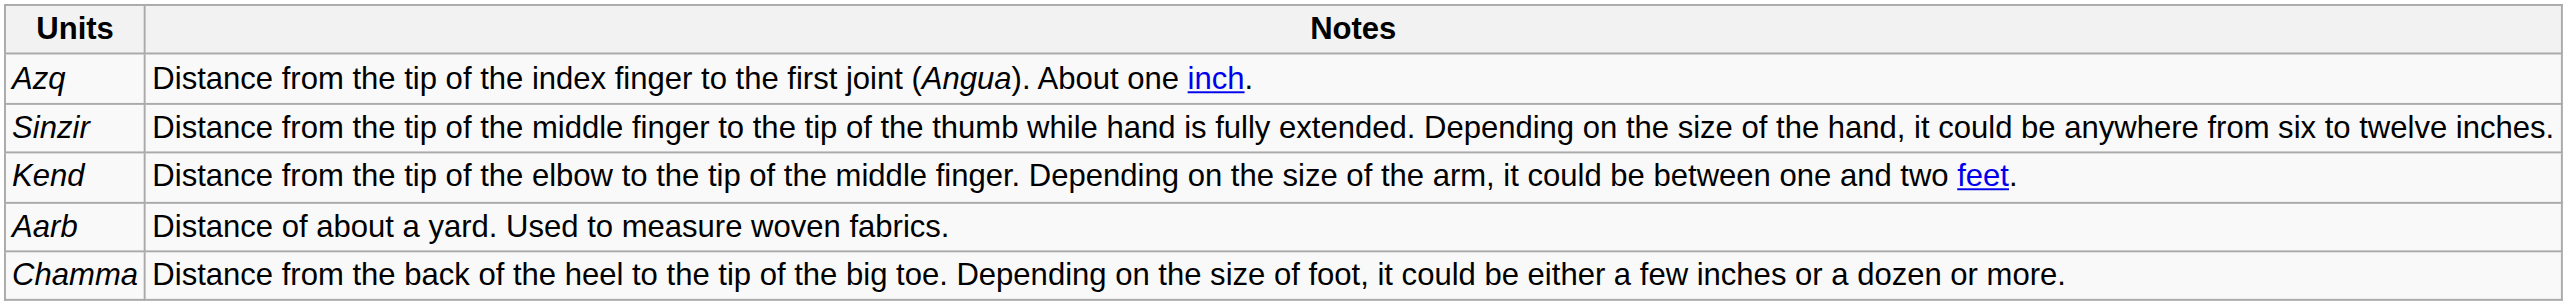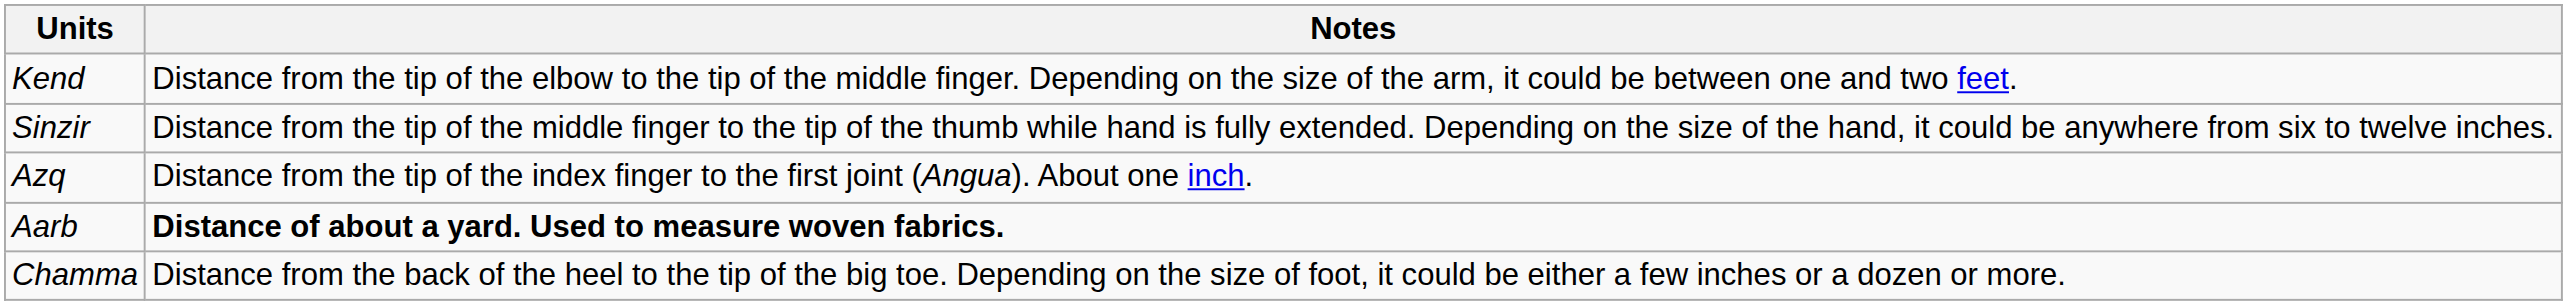 <table class="wikitable">
 <tr>
 <th>Units</th>
 <th>Notes</th>
 </tr>
 <tr>
-<td><em>Azq</em></td>
-<td>Distance from the tip of the index finger to the first joint (<em>Angua</em>). About one <a href='#'>inch</a>.</td>
+<td><em>Kend</em></td>
+<td>Distance from the tip of the elbow to the tip of the middle finger. Depending on the size of the arm, it could be between one and two <a href='#'>feet</a>.</td>
 </tr>
 <tr>
 <td><em>Sinzir</em></td>
 <td>Distance from the tip of the middle finger to the tip of the thumb while hand is fully extended. Depending on the size of the hand, it could be anywhere from six to twelve inches.</td>
 </tr>
 <tr>
-<td><em>Kend</em></td>
-<td>Distance from the tip of the elbow to the tip of the middle finger. Depending on the size of the arm, it could be between one and two <a href='#'>feet</a>.</td>
+<td><em>Azq</em></td>
+<td>Distance from the tip of the index finger to the first joint (<em>Angua</em>). About one <a href='#'>inch</a>.</td>
 </tr>
 <tr>
 <td><em>Aarb</em></td>
-<td>Distance of about a yard. Used to measure woven fabrics.</td>
+<td><strong>Distance of about a yard. Used to measure woven fabrics.</strong></td>
 </tr>
 <tr>
 <td><em>Chamma</em></td>
 <td>Distance from the back of the heel to the tip of the big toe. Depending on the size of foot, it could be either a few inches or a dozen or more.</td>
 </tr>
 </table>
